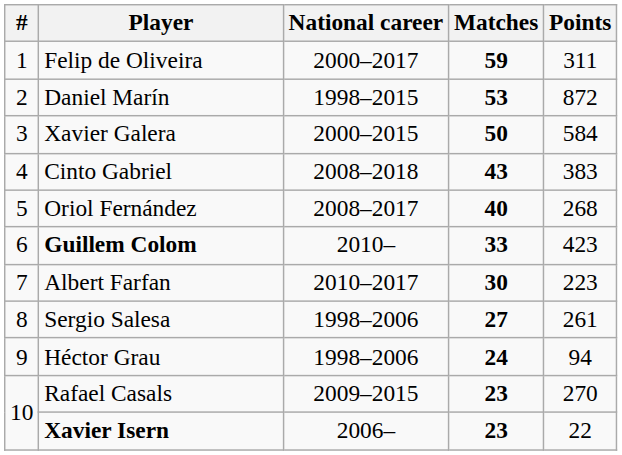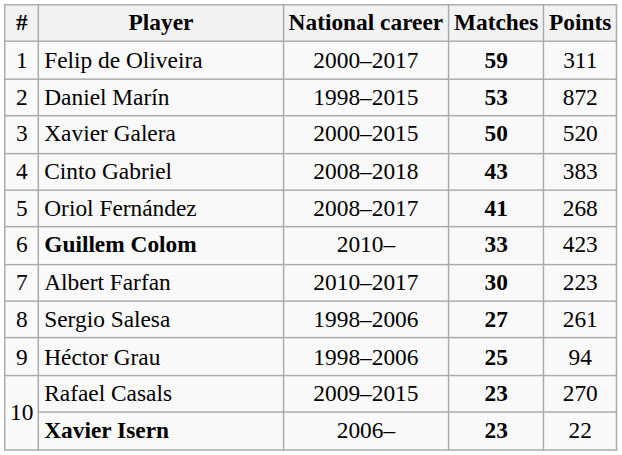 <table class="wikitable sortable" style="text-align:center;">
 <tr>
 <th>#</th>
 <th style="width:160px;">Player</th>
 <th>National career</th>
 <th>Matches</th>
 <th>Points</th>
 </tr>
 <tr>
 <td>1</td>
 <td align=left>Felip de Oliveira</td>
 <td>2000–2017</td>
 <td><strong>59</strong></td>
 <td>311</td>
 </tr>
 <tr>
 <td>2</td>
 <td align=left>Daniel Marín</td>
 <td>1998–2015</td>
 <td><strong>53</strong></td>
 <td>872</td>
 </tr>
 <tr>
 <td>3</td>
 <td align=left>Xavier Galera</td>
 <td>2000–2015</td>
 <td><strong>50</strong></td>
-<td>584</td>
+<td>520</td>
 </tr>
 <tr>
 <td>4</td>
 <td align=left>Cinto Gabriel</td>
 <td>2008–2018</td>
 <td><strong>43</strong></td>
 <td>383</td>
 </tr>
 <tr>
 <td>5</td>
 <td align=left>Oriol Fernández</td>
 <td>2008–2017</td>
-<td><strong>40</strong></td>
+<td><strong>41</strong></td>
 <td>268</td>
 </tr>
 <tr>
 <td>6</td>
 <td align=left><strong>Guillem Colom</strong></td>
 <td>2010–</td>
 <td><strong>33</strong></td>
 <td>423</td>
 </tr>
 <tr>
 <td>7</td>
 <td align=left>Albert Farfan</td>
 <td>2010–2017</td>
 <td><strong>30</strong></td>
 <td>223</td>
 </tr>
 <tr>
 <td>8</td>
 <td align=left>Sergio Salesa</td>
 <td>1998–2006</td>
 <td><strong>27</strong></td>
 <td>261</td>
 </tr>
 <tr>
 <td>9</td>
 <td align=left>Héctor Grau</td>
 <td>1998–2006</td>
-<td><strong>24</strong></td>
+<td><strong>25</strong></td>
 <td>94</td>
 </tr>
 <tr>
 <td rowspan=2>10</td>
 <td align=left>Rafael Casals</td>
 <td>2009–2015</td>
 <td><strong>23</strong></td>
 <td>270</td>
 </tr>
 <tr>
 <td align=left><strong>Xavier Isern</strong></td>
 <td>2006–</td>
 <td><strong>23</strong></td>
 <td>22</td>
 </tr>
 </table>
